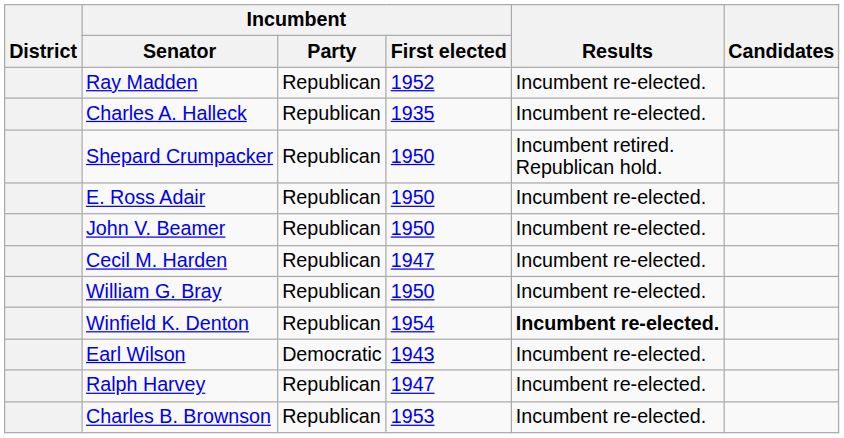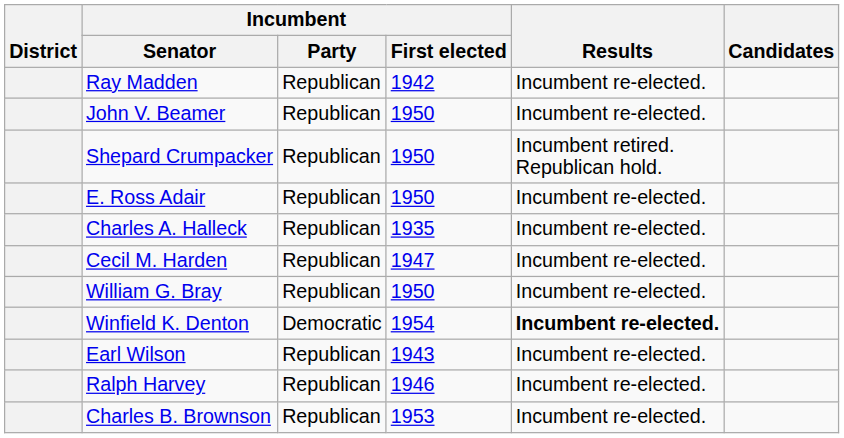 <table class=wikitable>
 <tr valign=bottom>
 <th rowspan=2>District</th>
 <th colspan=3>Incumbent</th>
 <th rowspan=2>Results</th>
 <th rowspan=2>Candidates</th>
 </tr>
 <tr>
 <th>Senator</th>
 <th>Party</th>
 <th>First elected</th>
 </tr>
 <tr>
 <th></th>
 <td><a href='#'>Ray Madden</a></td>
 <td>Republican</td>
-<td><a href='#'>1952</a></td>
+<td><a href='#'>1942</a></td>
 <td>Incumbent re-elected.</td>
 <td nowrap></td>
 </tr>
 <tr>
 <th></th>
-<td><a href='#'>Charles A. Halleck</a></td>
+<td><a href='#'>John V. Beamer</a></td>
 <td>Republican</td>
-<td><a href='#'>1935 </a></td>
+<td><a href='#'>1950</a></td>
 <td>Incumbent re-elected.</td>
 <td nowrap></td>
 </tr>
 <tr>
 <th></th>
 <td><a href='#'>Shepard Crumpacker</a></td>
 <td>Republican</td>
 <td><a href='#'>1950</a></td>
 <td>Incumbent retired.<br>Republican hold.</td>
 <td nowrap></td>
 </tr>
 <tr>
 <th></th>
 <td><a href='#'>E. Ross Adair</a></td>
 <td>Republican</td>
 <td><a href='#'>1950</a></td>
 <td>Incumbent re-elected.</td>
 <td nowrap></td>
 </tr>
 <tr>
 <th></th>
-<td><a href='#'>John V. Beamer</a></td>
+<td><a href='#'>Charles A. Halleck</a></td>
 <td>Republican</td>
-<td><a href='#'>1950</a></td>
+<td><a href='#'>1935 </a></td>
 <td>Incumbent re-elected.</td>
 <td nowrap></td>
 </tr>
 <tr>
 <th></th>
 <td><a href='#'>Cecil M. Harden</a></td>
 <td>Republican</td>
 <td><a href='#'>1947</a></td>
 <td>Incumbent re-elected.</td>
 <td nowrap></td>
 </tr>
 <tr>
 <th></th>
 <td><a href='#'>William G. Bray</a></td>
 <td>Republican</td>
 <td><a href='#'>1950</a></td>
 <td>Incumbent re-elected.</td>
 <td nowrap></td>
 </tr>
 <tr>
 <th></th>
 <td><a href='#'>Winfield K. Denton</a></td>
-<td>Republican</td>
+<td>Democratic</td>
 <td><a href='#'>1954</a></td>
 <td><strong>Incumbent re-elected.</strong></td>
 <td nowrap></td>
 </tr>
 <tr>
 <th></th>
 <td><a href='#'>Earl Wilson</a></td>
-<td>Democratic</td>
+<td>Republican</td>
 <td><a href='#'>1943</a></td>
 <td>Incumbent re-elected.</td>
 <td nowrap></td>
 </tr>
 <tr>
 <th></th>
 <td><a href='#'>Ralph Harvey</a></td>
 <td>Republican</td>
-<td><a href='#'>1947 </a></td>
+<td><a href='#'>1946 </a></td>
 <td>Incumbent re-elected.</td>
 <td nowrap></td>
 </tr>
 <tr>
 <th></th>
 <td><a href='#'>Charles B. Brownson</a></td>
 <td>Republican</td>
 <td><a href='#'>1953</a></td>
 <td>Incumbent re-elected.</td>
 <td nowrap></td>
 </tr>
 </table>
